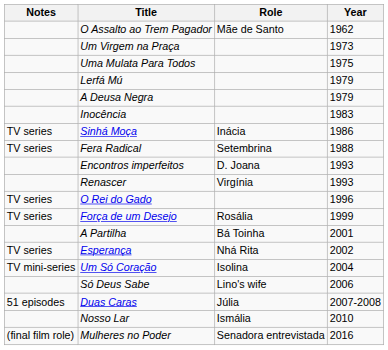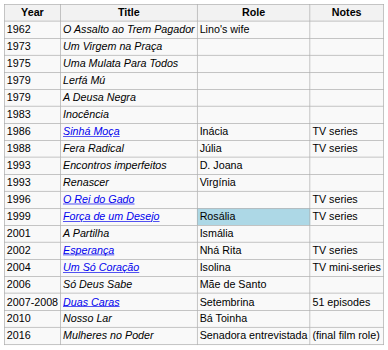 <table class="wikitable">
 <tr>
-<th>Notes</th>
+<th>Year</th>
 <th>Title</th>
 <th>Role</th>
-<th>Year</th>
+<th>Notes</th>
 </tr>
 <tr>
+<td>1962</td>
+<td><em>O Assalto ao Trem Pagador</em></td>
+<td>Lino's wife</td>
 <td></td>
-<td><em>O Assalto ao Trem Pagador</em></td>
-<td>Mãe de Santo</td>
-<td>1962</td>
 </tr>
 <tr>
-<td></td>
+<td>1973</td>
 <td><em>Um Virgem na Praça</em></td>
 <td></td>
-<td>1973</td>
+<td></td>
 </tr>
 <tr>
-<td></td>
+<td>1975</td>
 <td><em>Uma Mulata Para Todos</em></td>
 <td></td>
-<td>1975</td>
+<td></td>
 </tr>
 <tr>
-<td></td>
+<td>1979</td>
 <td><em>Lerfá Mú</em></td>
 <td></td>
-<td>1979</td>
+<td></td>
 </tr>
 <tr>
-<td></td>
+<td>1979</td>
 <td><em>A Deusa Negra</em></td>
 <td></td>
-<td>1979</td>
+<td></td>
 </tr>
 <tr>
-<td></td>
+<td>1983</td>
 <td><em>Inocência</em></td>
 <td></td>
-<td>1983</td>
+<td></td>
 </tr>
 <tr>
-<td>TV series</td>
+<td>1986</td>
 <td><em><a href='#'>Sinhá Moça</a></em></td>
 <td>Inácia</td>
-<td>1986</td>
+<td>TV series</td>
 </tr>
 <tr>
+<td>1988</td>
+<td><em>Fera Radical</em></td>
+<td>Júlia</td>
 <td>TV series</td>
-<td><em>Fera Radical</em></td>
-<td>Setembrina</td>
-<td>1988</td>
 </tr>
 <tr>
-<td></td>
+<td>1993</td>
 <td><em>Encontros imperfeitos</em></td>
 <td>D. Joana</td>
-<td>1993</td>
+<td></td>
 </tr>
 <tr>
-<td></td>
+<td>1993</td>
 <td><em>Renascer</em></td>
 <td>Virgínia</td>
-<td>1993</td>
+<td></td>
 </tr>
 <tr>
-<td>TV series</td>
+<td>1996</td>
 <td><em><a href='#'>O Rei do Gado</a></em></td>
 <td></td>
-<td>1996</td>
+<td>TV series</td>
 </tr>
 <tr>
+<td>1999</td>
+<td><em><a href='#'>Força de um Desejo</a></em></td>
+<td style="background: lightblue;">Rosália</td>
 <td>TV series</td>
-<td><em><a href='#'>Força de um Desejo</a></em></td>
-<td>Rosália</td>
-<td>1999</td>
 </tr>
 <tr>
+<td>2001</td>
+<td><em>A Partilha</em></td>
+<td>Ismália</td>
 <td></td>
-<td><em>A Partilha</em></td>
-<td>Bá Toinha</td>
-<td>2001</td>
 </tr>
 <tr>
-<td>TV series</td>
+<td>2002</td>
 <td><em><a href='#'>Esperança</a></em></td>
 <td>Nhá Rita</td>
-<td>2002</td>
+<td>TV series</td>
 </tr>
 <tr>
-<td>TV mini-series</td>
+<td>2004</td>
 <td><em><a href='#'>Um Só Coração</a></em></td>
 <td>Isolina</td>
-<td>2004</td>
+<td>TV mini-series</td>
 </tr>
 <tr>
+<td>2006</td>
+<td><em>Só Deus Sabe</em></td>
+<td>Mãe de Santo</td>
 <td></td>
-<td><em>Só Deus Sabe</em></td>
-<td>Lino's wife</td>
-<td>2006</td>
 </tr>
 <tr>
+<td>2007-2008</td>
+<td><em><a href='#'>Duas Caras</a></em></td>
+<td>Setembrina</td>
 <td>51 episodes</td>
-<td><em><a href='#'>Duas Caras</a></em></td>
-<td>Júlia</td>
-<td>2007-2008</td>
 </tr>
 <tr>
+<td>2010</td>
+<td><em>Nosso Lar</em></td>
+<td>Bá Toinha</td>
 <td></td>
-<td><em>Nosso Lar</em></td>
-<td>Ismália</td>
-<td>2010</td>
 </tr>
 <tr>
-<td>(final film role)</td>
+<td>2016</td>
 <td><em>Mulheres no Poder</em></td>
 <td>Senadora entrevistada</td>
-<td>2016</td>
+<td>(final film role)</td>
 </tr>
 </table>
